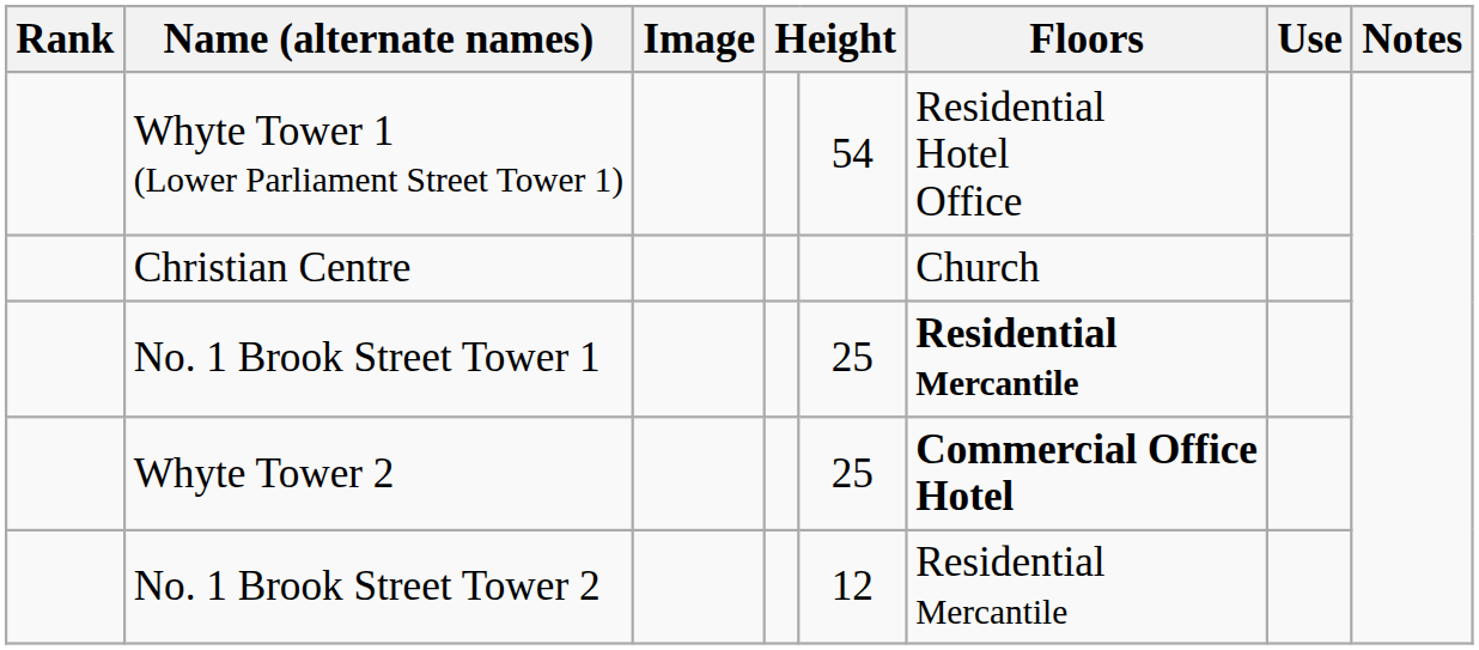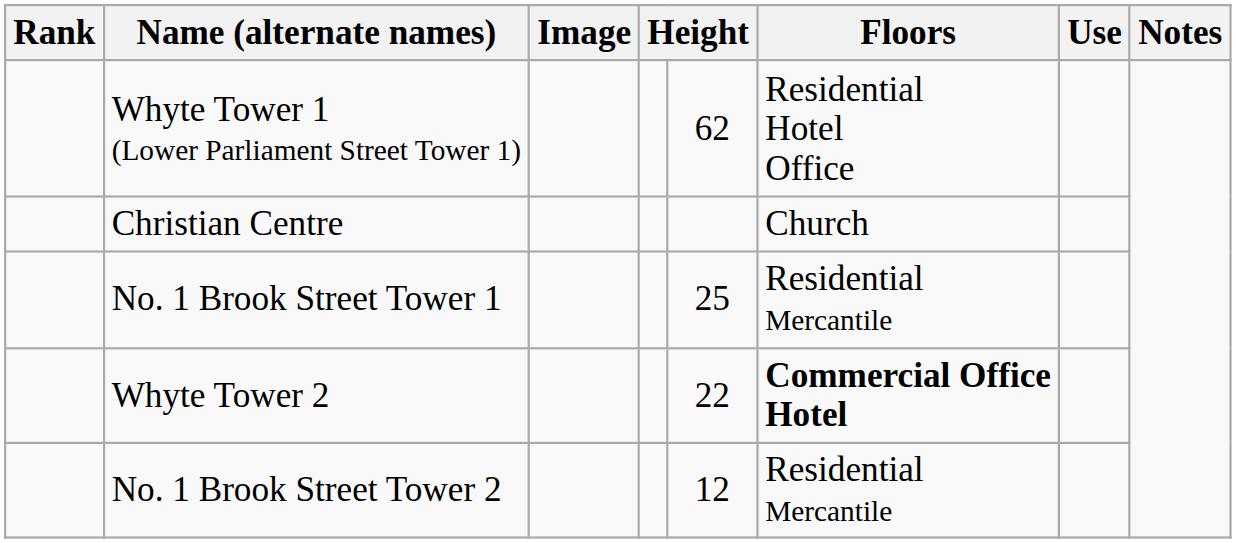 <table class="wikitable sortable">
 <tr>
 <th>Rank</th>
 <th>Name (alternate names)</th>
 <th class="unsortable">Image</th>
 <th colspan=2>Height</th>
 <th>Floors</th>
 <th>Use</th>
 <th class="unsortable">Notes</th>
 </tr>
 <tr>
 <td align=center></td>
 <td>Whyte Tower 1<br><small>(Lower Parliament Street Tower 1)</small></td>
 <td> </td>
 <td></td>
-<td align=center>54</td>
+<td align=center>62</td>
 <td align=centre>Residential<br>Hotel<br>Office</td>
 <td align=center></td>
 </tr>
 <tr>
 <td align=center></td>
 <td>Christian Centre</td>
 <td> </td>
 <td></td>
 <td align=center></td>
 <td align=centre>Church</td>
 <td align=center></td>
 </tr>
 <tr>
 <td align=center></td>
 <td>No. 1 Brook Street Tower 1</td>
 <td> </td>
 <td></td>
 <td align=center>25</td>
-<td align=centre><strong>Residential<br><small>Mercantile</small></strong></td>
+<td align=centre>Residential<br><small>Mercantile</small></td>
 <td align=center></td>
 </tr>
 <tr>
 <td align=center></td>
 <td>Whyte Tower 2</td>
 <td> </td>
 <td></td>
-<td align=center>25</td>
+<td align=center>22</td>
 <td align=centre><strong>Commercial Office<br>Hotel</strong></td>
 <td align=center></td>
 </tr>
 <tr>
 <td align=center></td>
 <td>No. 1 Brook Street Tower 2</td>
 <td> </td>
 <td></td>
 <td align=center>12</td>
 <td align=centre>Residential<br><small>Mercantile</small></td>
 <td align=center></td>
 </tr>
 </table>
